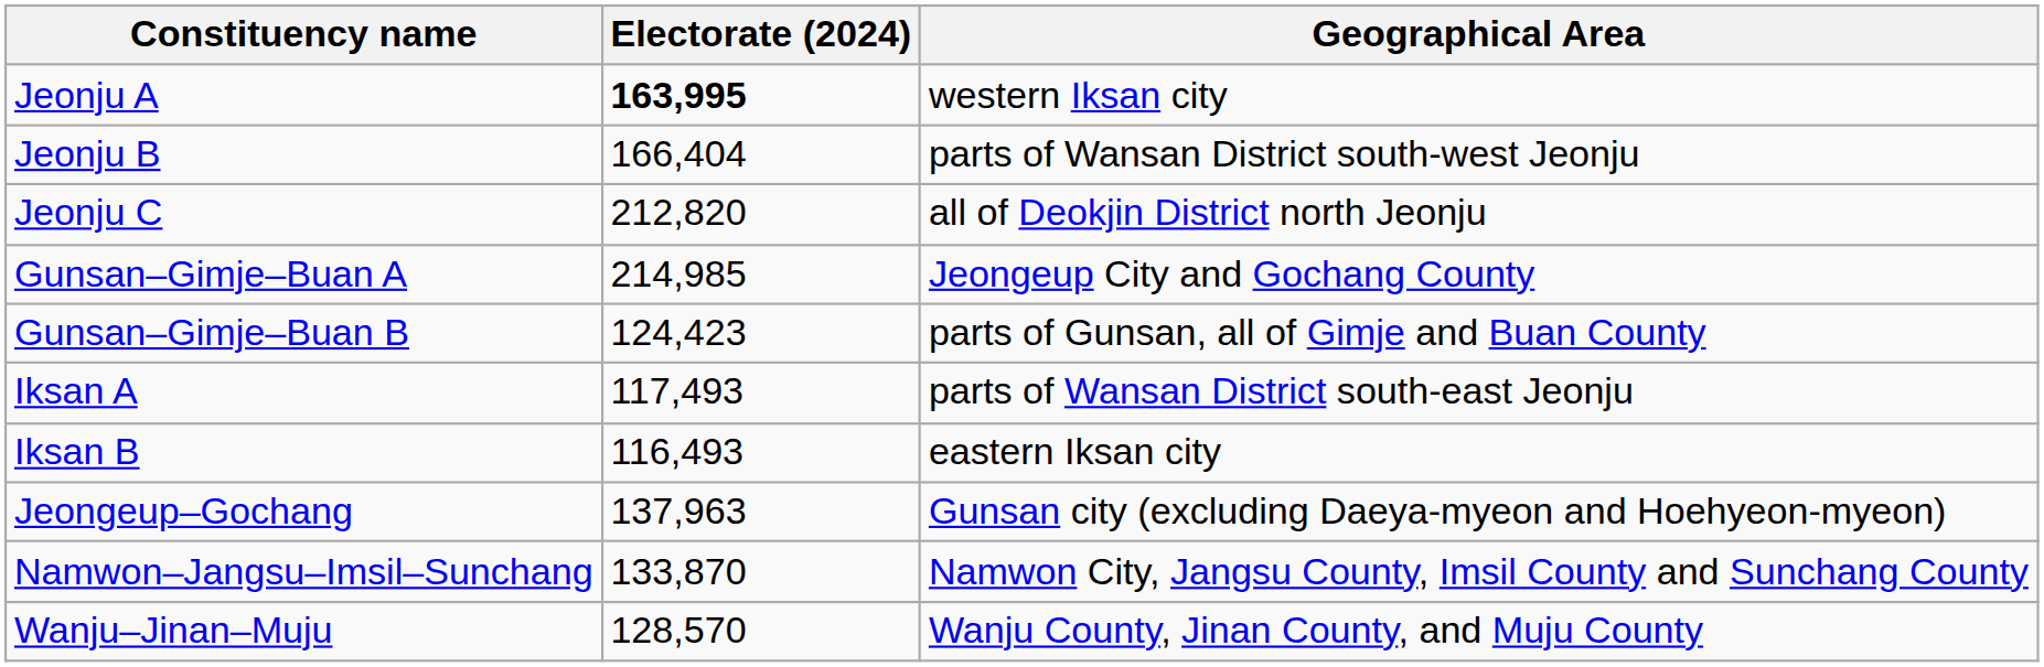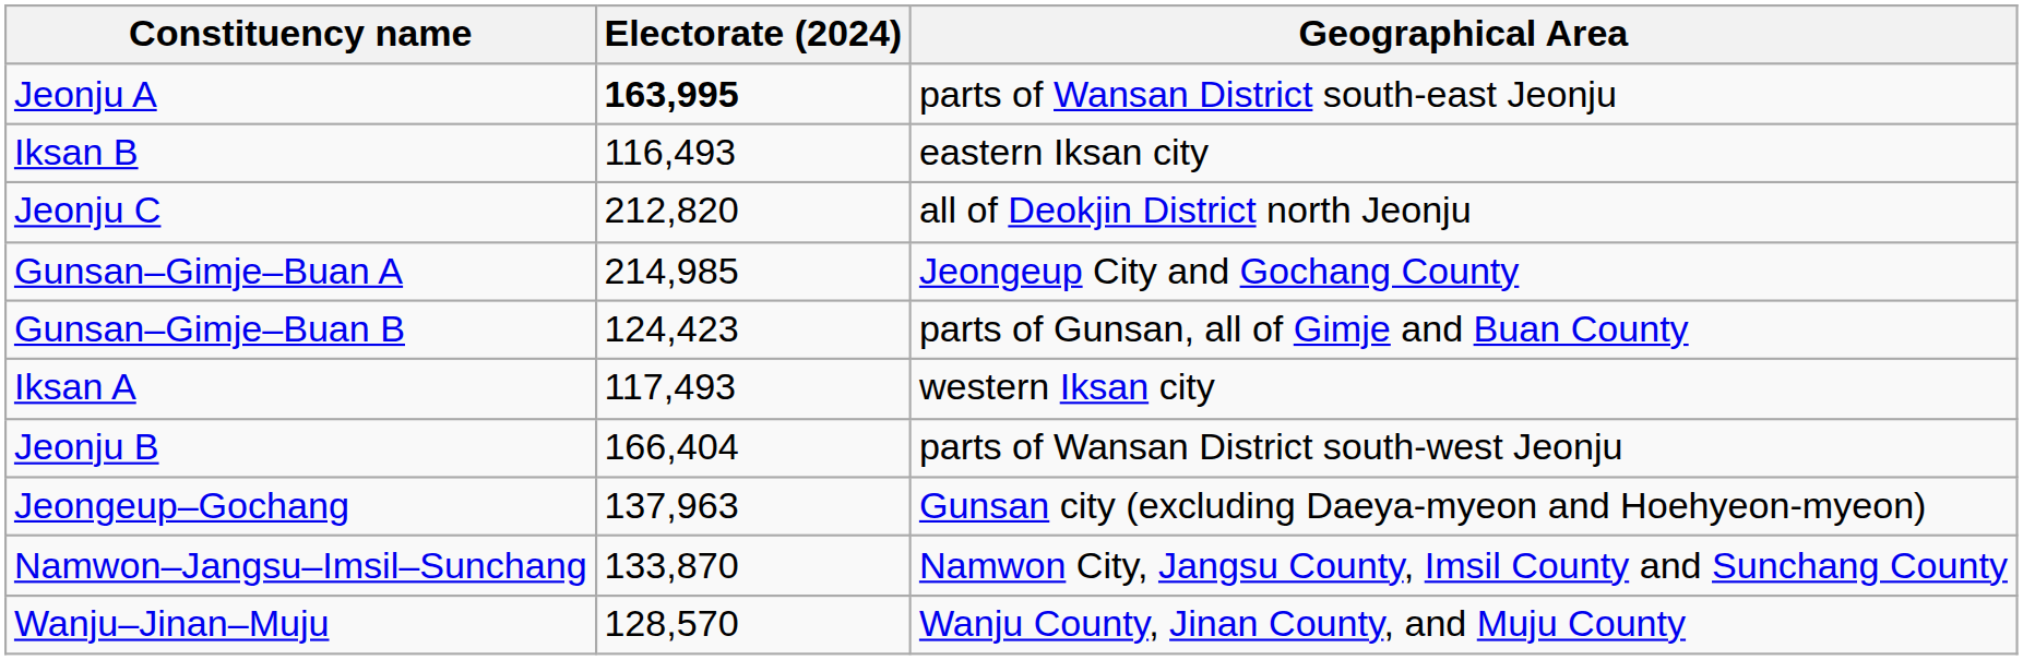 <table class="wikitable">
 <tr>
 <th>Constituency name</th>
 <th>Electorate (2024)</th>
 <th>Geographical Area</th>
 </tr>
 <tr>
 <td><a href='#'>Jeonju A</a></td>
 <td><strong>163,995</strong></td>
-<td>western <a href='#'>Iksan</a> city</td>
+<td>parts of <a href='#'>Wansan District</a> south-east Jeonju</td>
 </tr>
 <tr>
-<td><a href='#'>Jeonju B</a></td>
-<td>166,404</td>
-<td>parts of Wansan District south-west Jeonju</td>
+<td><a href='#'>Iksan B</a></td>
+<td>116,493</td>
+<td>eastern Iksan city</td>
 </tr>
 <tr>
 <td><a href='#'>Jeonju C</a></td>
 <td>212,820</td>
 <td>all of <a href='#'>Deokjin District</a> north Jeonju</td>
 </tr>
 <tr>
 <td><a href='#'>Gunsan–Gimje–Buan A</a></td>
 <td>214,985</td>
 <td><a href='#'>Jeongeup</a> City and <a href='#'>Gochang County</a></td>
 </tr>
 <tr>
 <td><a href='#'>Gunsan–Gimje–Buan B</a></td>
 <td>124,423</td>
 <td>parts of Gunsan, all of <a href='#'>Gimje</a> and <a href='#'>Buan County</a></td>
 </tr>
 <tr>
 <td><a href='#'>Iksan A</a></td>
 <td>117,493</td>
-<td>parts of <a href='#'>Wansan District</a> south-east Jeonju</td>
+<td>western <a href='#'>Iksan</a> city</td>
 </tr>
 <tr>
-<td><a href='#'>Iksan B</a></td>
-<td>116,493</td>
-<td>eastern Iksan city</td>
+<td><a href='#'>Jeonju B</a></td>
+<td>166,404</td>
+<td>parts of Wansan District south-west Jeonju</td>
 </tr>
 <tr>
 <td><a href='#'>Jeongeup–Gochang</a></td>
 <td>137,963</td>
 <td><a href='#'>Gunsan</a> city (excluding Daeya-myeon and Hoehyeon-myeon)</td>
 </tr>
 <tr>
 <td><a href='#'>Namwon–Jangsu–Imsil–Sunchang</a></td>
 <td>133,870</td>
 <td><a href='#'>Namwon</a> City, <a href='#'>Jangsu County</a>, <a href='#'>Imsil County</a> and <a href='#'>Sunchang County</a></td>
 </tr>
 <tr>
 <td><a href='#'>Wanju–Jinan–Muju</a></td>
 <td>128,570</td>
 <td><a href='#'>Wanju County</a>, <a href='#'>Jinan County</a>, and <a href='#'>Muju County</a></td>
 </tr>
 </table>
